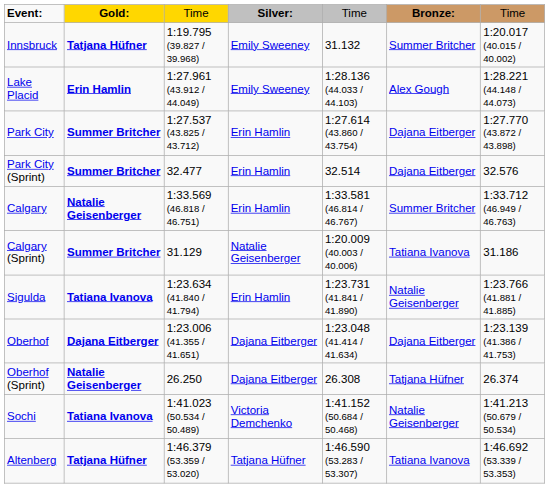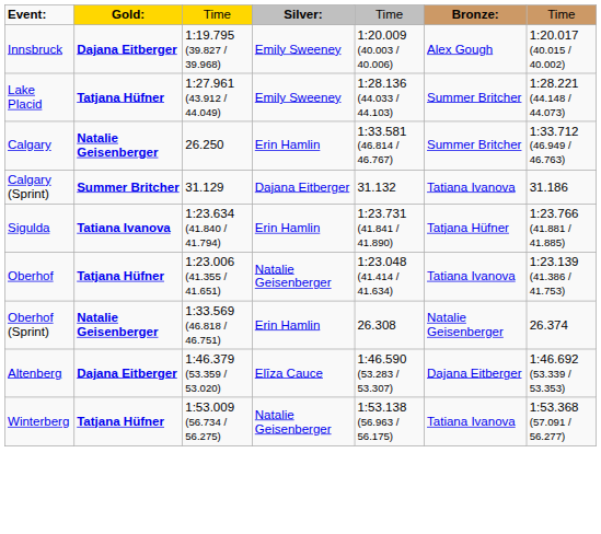 <table class="wikitable" style="width:85%;">
 <tr>
 <td><strong>Event:</strong></td>
 <td !  style="text-align:center; background:gold;"><strong>Gold:</strong></td>
 <td !  style="text-align:center; background:gold;">Time</td>
 <td !  style="text-align:center; background:silver;"><strong>Silver:</strong></td>
 <td !  style="text-align:center; background:silver;">Time</td>
 <td !  style="text-align:center; background:#c96;"><strong>Bronze:</strong></td>
 <td !  style="text-align:center; background:#c96;">Time</td>
 </tr>
 <tr>
 <td><a href='#'>Innsbruck</a></td>
-<td> <strong><a href='#'>Tatjana Hüfner</a></strong></td>
+<td> <strong><a href='#'>Dajana Eitberger</a></strong></td>
 <td>1:19.795<br><small>(39.827 / 39.968)</small></td>
 <td> <a href='#'>Emily Sweeney</a></td>
-<td>31.132</td>
-<td> <a href='#'>Summer Britcher</a></td>
+<td>1:20.009<br><small>(40.003 / 40.006)</small></td>
+<td> <a href='#'>Alex Gough</a></td>
 <td>1:20.017<br><small>(40.015 / 40.002)</small></td>
 </tr>
 <tr>
 <td><a href='#'>Lake Placid</a></td>
-<td> <strong><a href='#'>Erin Hamlin</a></strong></td>
+<td> <strong><a href='#'>Tatjana Hüfner</a></strong></td>
 <td>1:27.961<br><small>(43.912 / 44.049)</small></td>
 <td> <a href='#'>Emily Sweeney</a></td>
 <td>1:28.136<br><small>(44.033 / 44.103)</small></td>
-<td> <a href='#'>Alex Gough</a></td>
+<td> <a href='#'>Summer Britcher</a></td>
 <td>1:28.221<br><small>(44.148 / 44.073)</small></td>
-</tr>
-<tr>
-<td><a href='#'>Park City</a></td>
-<td> <strong><a href='#'>Summer Britcher</a></strong></td>
-<td>1:27.537<br><small>(43.825 / 43.712)</small></td>
-<td> <a href='#'>Erin Hamlin</a></td>
-<td>1:27.614<br><small>(43.860 / 43.754)</small></td>
-<td> <a href='#'>Dajana Eitberger</a></td>
-<td>1:27.770<br><small>(43.872 / 43.898)</small></td>
-</tr>
-<tr>
-<td><a href='#'>Park City</a><br>(Sprint)</td>
-<td> <strong><a href='#'>Summer Britcher</a></strong></td>
-<td>32.477</td>
-<td> <a href='#'>Erin Hamlin</a></td>
-<td>32.514</td>
-<td> <a href='#'>Dajana Eitberger</a></td>
-<td>32.576</td>
 </tr>
 <tr>
 <td><a href='#'>Calgary</a></td>
 <td> <strong><a href='#'>Natalie Geisenberger</a></strong></td>
-<td>1:33.569<br><small>(46.818 / 46.751)</small></td>
+<td>26.250</td>
 <td> <a href='#'>Erin Hamlin</a></td>
 <td>1:33.581<br><small>(46.814 / 46.767)</small></td>
 <td> <a href='#'>Summer Britcher</a></td>
 <td>1:33.712<br><small>(46.949 / 46.763)</small></td>
 </tr>
 <tr>
 <td><a href='#'>Calgary</a><br>(Sprint)</td>
 <td> <strong><a href='#'>Summer Britcher</a></strong></td>
 <td>31.129</td>
-<td> <a href='#'>Natalie Geisenberger</a></td>
-<td>1:20.009<br><small>(40.003 / 40.006)</small></td>
+<td> <a href='#'>Dajana Eitberger</a></td>
+<td>31.132</td>
 <td> <a href='#'>Tatiana Ivanova</a></td>
 <td>31.186</td>
 </tr>
 <tr>
 <td><a href='#'>Sigulda</a></td>
 <td> <strong><a href='#'>Tatiana Ivanova</a></strong></td>
 <td>1:23.634<br><small>(41.840 / 41.794)</small></td>
 <td> <a href='#'>Erin Hamlin</a></td>
 <td>1:23.731<br><small>(41.841 / 41.890)</small></td>
-<td> <a href='#'>Natalie Geisenberger</a></td>
+<td> <a href='#'>Tatjana Hüfner</a></td>
 <td>1:23.766<br><small>(41.881 / 41.885)</small></td>
 </tr>
 <tr>
 <td><a href='#'>Oberhof</a></td>
-<td> <strong><a href='#'>Dajana Eitberger</a></strong></td>
+<td> <strong><a href='#'>Tatjana Hüfner</a></strong></td>
 <td>1:23.006<br><small>(41.355 / 41.651)</small></td>
-<td> <a href='#'>Dajana Eitberger</a></td>
+<td> <a href='#'>Natalie Geisenberger</a></td>
 <td>1:23.048<br><small>(41.414 / 41.634)</small></td>
-<td> <a href='#'>Dajana Eitberger</a></td>
+<td>  <a href='#'>Tatiana Ivanova</a></td>
 <td>1:23.139<br><small>(41.386 / 41.753)</small></td>
 </tr>
 <tr>
 <td><a href='#'>Oberhof</a><br>(Sprint)</td>
 <td> <strong><a href='#'>Natalie Geisenberger</a></strong></td>
-<td>26.250</td>
-<td> <a href='#'>Dajana Eitberger</a></td>
+<td>1:33.569<br><small>(46.818 / 46.751)</small></td>
+<td> <a href='#'>Erin Hamlin</a></td>
 <td>26.308</td>
-<td> <a href='#'>Tatjana Hüfner</a></td>
+<td> <a href='#'>Natalie Geisenberger</a></td>
 <td>26.374</td>
 </tr>
 <tr>
-<td><a href='#'>Sochi</a></td>
-<td> <strong><a href='#'>Tatiana Ivanova</a></strong></td>
-<td>1:41.023<br><small>(50.534 / 50.489)</small></td>
-<td> <a href='#'>Victoria Demchenko</a></td>
-<td>1:41.152<br><small>(50.684 / 50.468)</small></td>
-<td> <a href='#'>Natalie Geisenberger</a></td>
-<td>1:41.213<br><small>(50.679 / 50.534)</small></td>
+<td><a href='#'>Altenberg</a></td>
+<td> <strong><a href='#'>Dajana Eitberger</a></strong></td>
+<td>1:46.379<br><small>(53.359 / 53.020)</small></td>
+<td> <a href='#'>Elīza Cauce</a></td>
+<td>1:46.590<br><small>(53.283 / 53.307)</small></td>
+<td> <a href='#'>Dajana Eitberger</a></td>
+<td>1:46.692<br><small>(53.339 / 53.353)</small></td>
 </tr>
 <tr>
-<td><a href='#'>Altenberg</a></td>
+<td><a href='#'>Winterberg</a></td>
 <td> <strong><a href='#'>Tatjana Hüfner</a></strong></td>
-<td>1:46.379<br><small>(53.359 / 53.020)</small></td>
-<td> <a href='#'>Tatjana Hüfner</a></td>
-<td>1:46.590<br><small>(53.283 / 53.307)</small></td>
+<td>1:53.009<br><small>(56.734 / 56.275)</small></td>
+<td> <a href='#'>Natalie Geisenberger</a></td>
+<td>1:53.138<br><small>(56.963 / 56.175)</small></td>
 <td>  <a href='#'>Tatiana Ivanova</a></td>
-<td>1:46.692<br><small>(53.339 / 53.353)</small></td>
+<td>1:53.368<br><small>(57.091 / 56.277)</small></td>
 </tr>
 </table>
